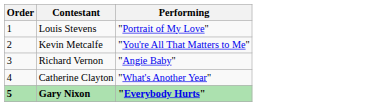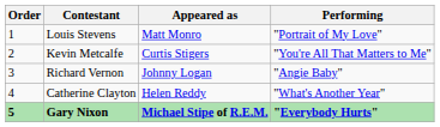 <table class="wikitable">
 <tr>
 <th>Order</th>
 <th>Contestant</th>
+<th>Appeared as</th>
 <th>Performing</th>
 </tr>
 <tr>
 <td>1</td>
 <td>Louis Stevens</td>
+<td><a href='#'>Matt Monro</a></td>
 <td>"<a href='#'>Portrait of My Love</a>"</td>
 </tr>
 <tr>
 <td>2</td>
 <td>Kevin Metcalfe</td>
+<td><a href='#'>Curtis Stigers</a></td>
 <td>"<a href='#'>You're All That Matters to Me</a>"</td>
 </tr>
 <tr>
 <td>3</td>
 <td>Richard Vernon</td>
+<td><a href='#'>Johnny Logan</a></td>
 <td>"<a href='#'>Angie Baby</a>"</td>
 </tr>
 <tr>
 <td>4</td>
 <td>Catherine Clayton</td>
+<td><a href='#'>Helen Reddy</a></td>
 <td>"<a href='#'>What's Another Year</a>"</td>
 </tr>
 <tr style="background:#ACE1AF;">
 <td><strong>5</strong></td>
 <td><strong>Gary Nixon</strong></td>
+<td><strong><a href='#'>Michael Stipe</a> of <a href='#'>R.E.M.</a></strong></td>
 <td><strong>"<a href='#'>Everybody Hurts</a>"</strong></td>
 </tr>
 </table>
